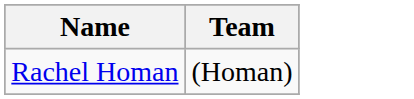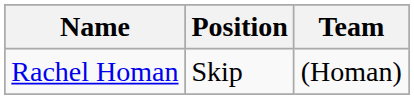 <table class="wikitable">
 <tr>
 <th><strong>Name</strong></th>
+<th><strong>Position</strong></th>
 <th><strong>Team</strong></th>
 </tr>
 <tr>
 <td><a href='#'>Rachel Homan</a> </td>
+<td>Skip</td>
 <td> (Homan)</td>
 </tr>
 </table>
